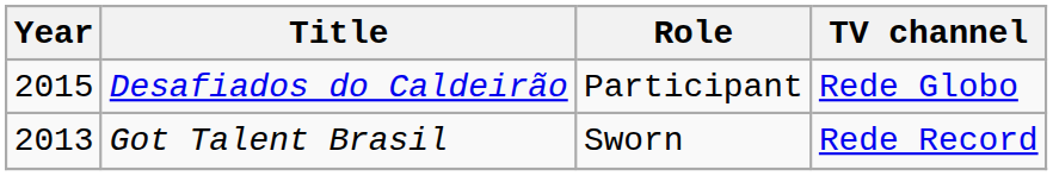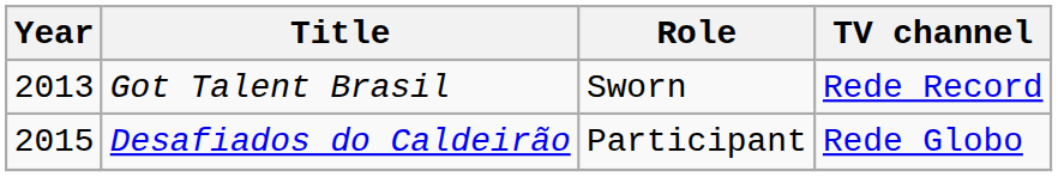 <table class="wikitable">
 <tr>
 <th>Year</th>
 <th>Title</th>
 <th>Role</th>
 <th>TV channel</th>
 </tr>
 <tr>
+<td>2013</td>
+<td><em>Got Talent Brasil</em></td>
+<td>Sworn</td>
+<td><a href='#'>Rede Record</a></td>
+</tr>
+<tr>
 <td>2015</td>
 <td><em><a href='#'>Desafiados do Caldeirão</a></em></td>
 <td>Participant</td>
 <td><a href='#'>Rede Globo</a></td>
 </tr>
 <tr>
-<td>2013</td>
-<td><em>Got Talent Brasil</em></td>
-<td>Sworn</td>
-<td><a href='#'>Rede Record</a></td>
-</tr>
-<tr>
 </tr>
 </table>
